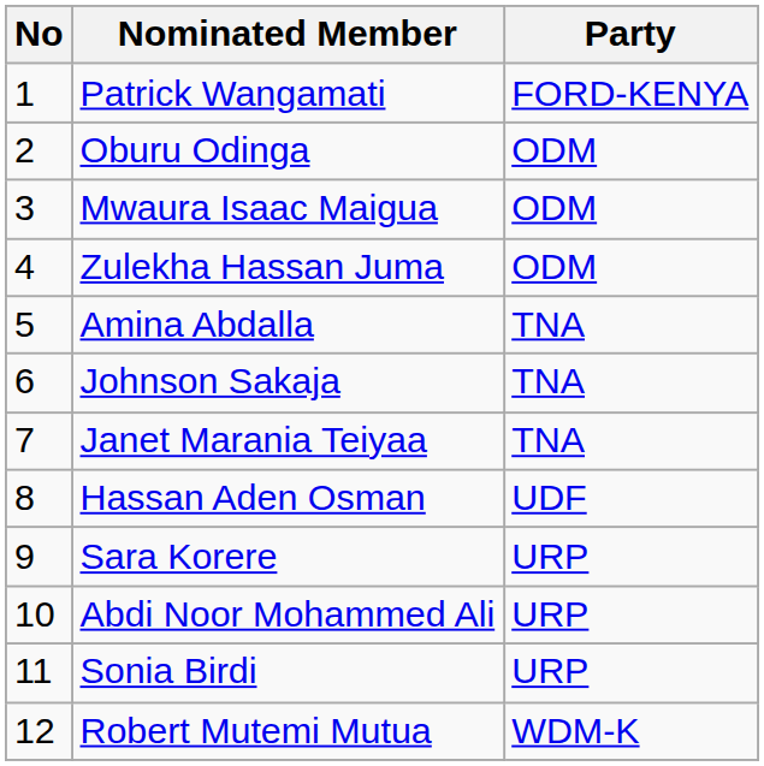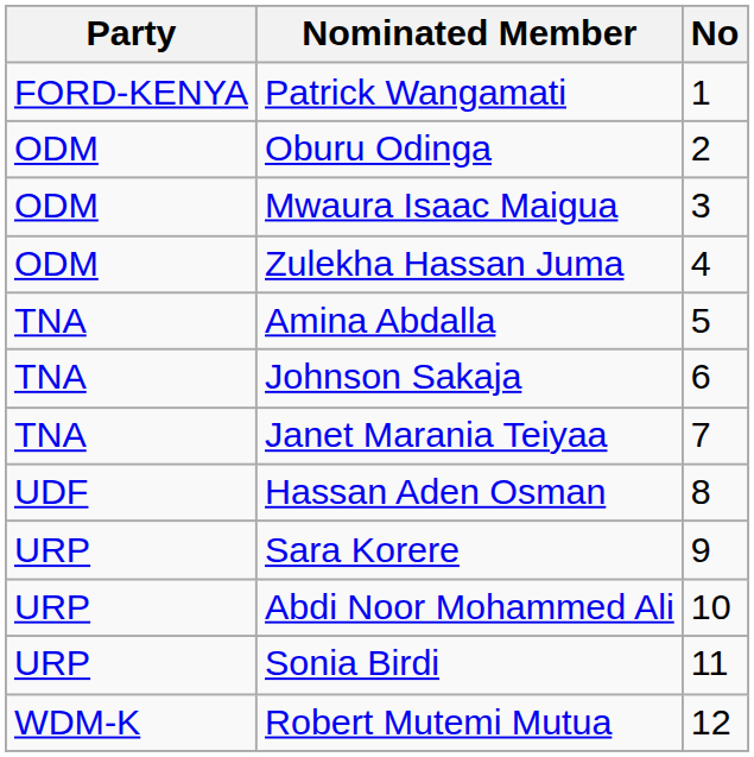 <table class="wikitable sortable">
 <tr>
+<th>Party</th>
+<th>Nominated Member</th>
 <th>No</th>
-<th>Nominated Member</th>
-<th>Party</th>
 </tr>
 <tr>
+<td><a href='#'>FORD-KENYA</a></td>
+<td><a href='#'>Patrick Wangamati</a></td>
 <td>1</td>
-<td><a href='#'>Patrick Wangamati</a></td>
-<td><a href='#'>FORD-KENYA</a></td>
 </tr>
 <tr>
+<td><a href='#'>ODM</a></td>
+<td><a href='#'>Oburu Odinga</a></td>
 <td>2</td>
-<td><a href='#'>Oburu Odinga</a></td>
-<td><a href='#'>ODM</a></td>
 </tr>
 <tr>
+<td><a href='#'>ODM</a></td>
+<td><a href='#'>Mwaura Isaac Maigua</a></td>
 <td>3</td>
-<td><a href='#'>Mwaura Isaac Maigua</a></td>
-<td><a href='#'>ODM</a></td>
 </tr>
 <tr>
+<td><a href='#'>ODM</a></td>
+<td><a href='#'>Zulekha Hassan Juma</a></td>
 <td>4</td>
-<td><a href='#'>Zulekha Hassan Juma</a></td>
-<td><a href='#'>ODM</a></td>
 </tr>
 <tr>
+<td><a href='#'>TNA</a></td>
+<td><a href='#'>Amina Abdalla</a></td>
 <td>5</td>
-<td><a href='#'>Amina Abdalla</a></td>
-<td><a href='#'>TNA</a></td>
 </tr>
 <tr>
+<td><a href='#'>TNA</a></td>
+<td><a href='#'>Johnson Sakaja</a></td>
 <td>6</td>
-<td><a href='#'>Johnson Sakaja</a></td>
-<td><a href='#'>TNA</a></td>
 </tr>
 <tr>
+<td><a href='#'>TNA</a></td>
+<td><a href='#'>Janet Marania Teiyaa</a></td>
 <td>7</td>
-<td><a href='#'>Janet Marania Teiyaa</a></td>
-<td><a href='#'>TNA</a></td>
 </tr>
 <tr>
+<td><a href='#'>UDF</a></td>
+<td><a href='#'>Hassan Aden Osman</a></td>
 <td>8</td>
-<td><a href='#'>Hassan Aden Osman</a></td>
-<td><a href='#'>UDF</a></td>
 </tr>
 <tr>
+<td><a href='#'>URP</a></td>
+<td><a href='#'>Sara Korere</a></td>
 <td>9</td>
-<td><a href='#'>Sara Korere</a></td>
-<td><a href='#'>URP</a></td>
 </tr>
 <tr>
+<td><a href='#'>URP</a></td>
+<td><a href='#'>Abdi Noor Mohammed Ali</a></td>
 <td>10</td>
-<td><a href='#'>Abdi Noor Mohammed Ali</a></td>
-<td><a href='#'>URP</a></td>
 </tr>
 <tr>
+<td><a href='#'>URP</a></td>
+<td><a href='#'>Sonia Birdi</a></td>
 <td>11</td>
-<td><a href='#'>Sonia Birdi</a></td>
-<td><a href='#'>URP</a></td>
 </tr>
 <tr>
+<td><a href='#'>WDM-K</a></td>
+<td><a href='#'>Robert Mutemi Mutua</a></td>
 <td>12</td>
-<td><a href='#'>Robert Mutemi Mutua</a></td>
-<td><a href='#'>WDM-K</a></td>
 </tr>
 </table>
